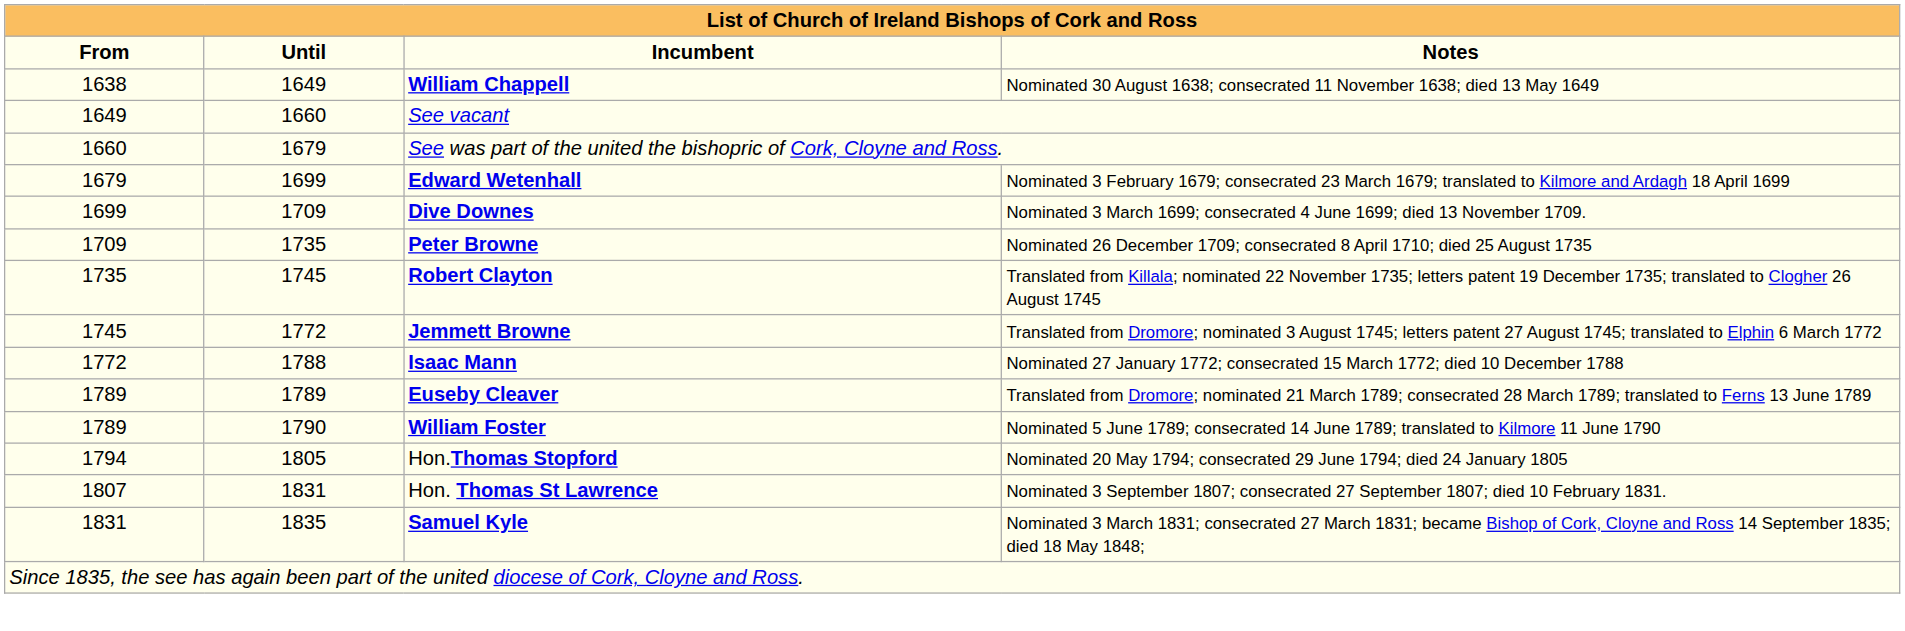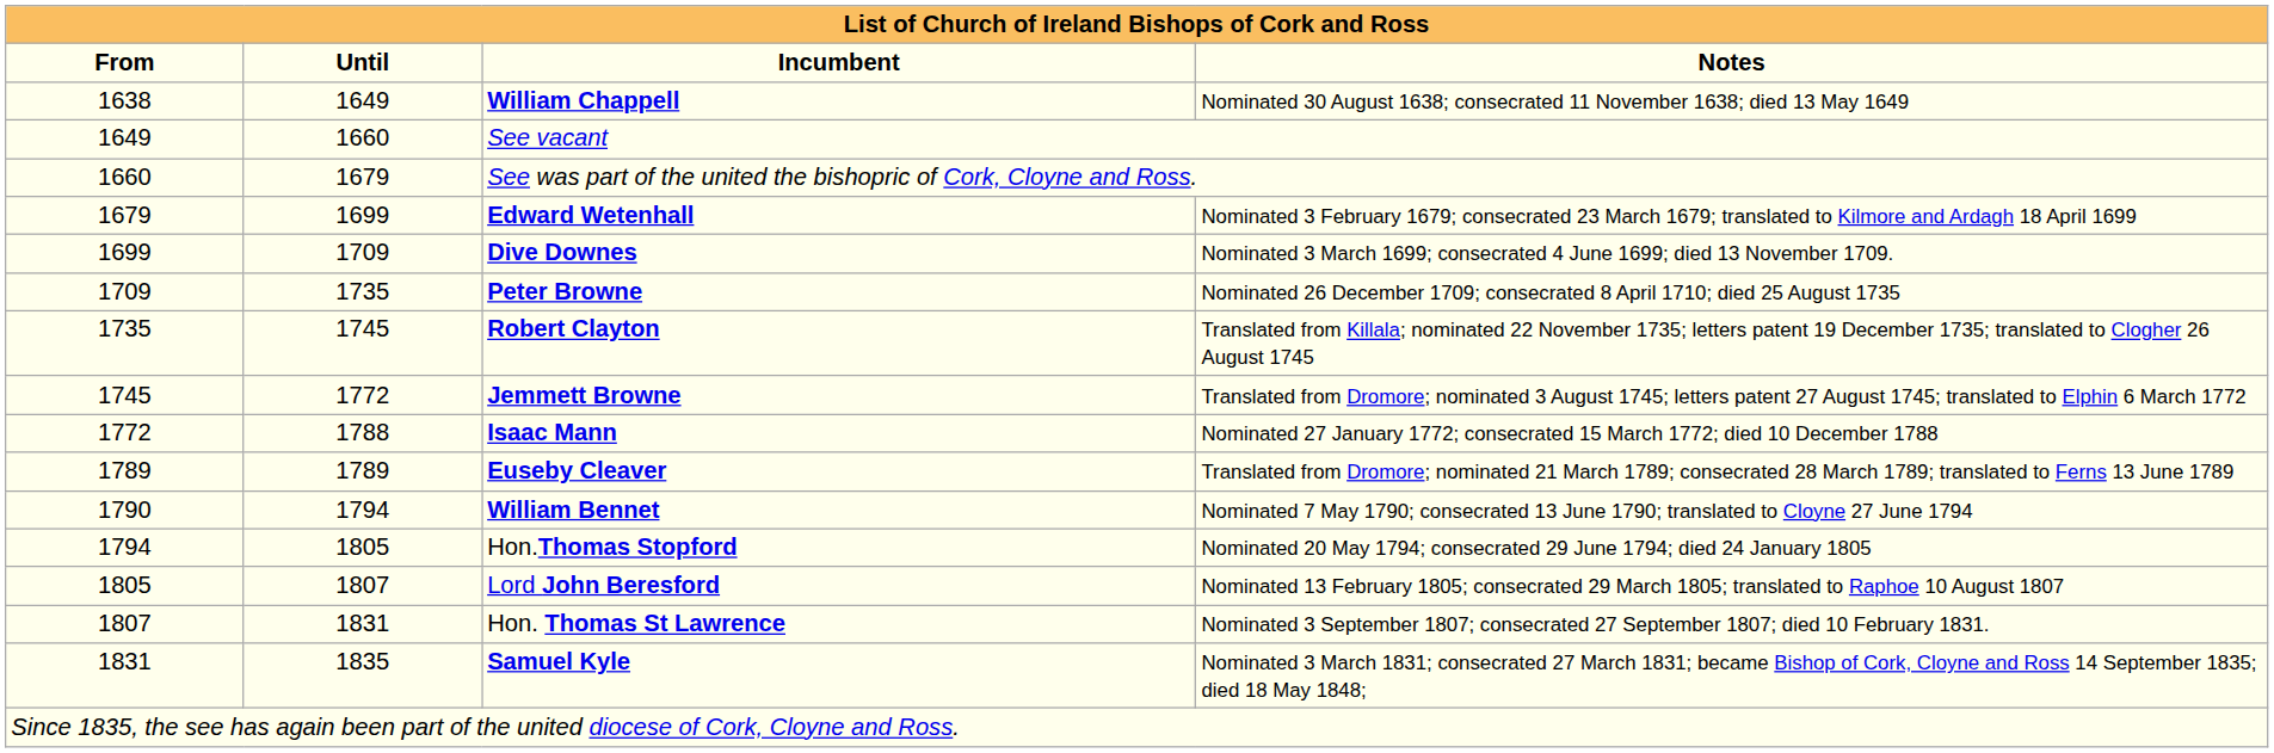 <table class="wikitable" style="width:95%; border:1">
 <tr>
 <th style="background-color:#FABE60" colspan="4">List of Church of Ireland Bishops of Cork and Ross</th>
 </tr>
 <tr align=center>
 <th style="background-color:#ffffec" width="10%">From</th>
 <th style="background-color:#ffffec" width="10%">Until</th>
 <th style="background-color:#ffffec" width="30%">Incumbent</th>
 <th style="background-color:#ffffec" width="45%">Notes</th>
 </tr>
 <tr valign=top bgcolor="#ffffec">
 <td align=center>1638</td>
 <td align=center>1649</td>
 <td><strong><a href='#'>William Chappell</a></strong></td>
 <td><small>Nominated 30 August 1638; consecrated 11 November 1638; died 13 May 1649</small></td>
 </tr>
 <tr valign=top bgcolor="#ffffec">
 <td align=center>1649</td>
 <td align=center>1660</td>
 <td colspan=2><em><a href='#'>See vacant</a></em></td>
 </tr>
 <tr valign=top bgcolor="#ffffec">
 <td align=center>1660</td>
 <td align=center>1679</td>
 <td colspan=2><em><a href='#'>See</a> was part of the united the bishopric of <a href='#'>Cork, Cloyne and Ross</a>.</em></td>
 </tr>
 <tr valign=top bgcolor="#ffffec">
 <td align=center>1679</td>
 <td align=center>1699</td>
 <td><strong><a href='#'>Edward Wetenhall</a></strong></td>
 <td><small>Nominated 3 February 1679; consecrated 23 March 1679; translated to <a href='#'>Kilmore and Ardagh</a> 18 April 1699</small></td>
 </tr>
 <tr valign=top bgcolor="#ffffec">
 <td align=center>1699</td>
 <td align=center>1709</td>
 <td><strong><a href='#'>Dive Downes</a></strong></td>
 <td><small>Nominated 3 March 1699; consecrated 4 June 1699; died 13 November 1709.</small></td>
 </tr>
 <tr valign=top bgcolor="#ffffec">
 <td align=center>1709</td>
 <td align=center>1735</td>
 <td><strong><a href='#'>Peter Browne</a></strong></td>
 <td><small>Nominated 26 December 1709; consecrated 8 April 1710; died 25 August 1735</small></td>
 </tr>
 <tr valign=top bgcolor="#ffffec">
 <td align=center>1735</td>
 <td align=center>1745</td>
 <td><strong><a href='#'>Robert Clayton</a></strong></td>
 <td><small>Translated from <a href='#'>Killala</a>; nominated 22 November 1735; letters patent 19 December 1735; translated to <a href='#'>Clogher</a> 26 August 1745</small></td>
 </tr>
 <tr valign=top bgcolor="#ffffec">
 <td align=center>1745</td>
 <td align=center>1772</td>
 <td><strong><a href='#'>Jemmett Browne</a></strong></td>
 <td><small>Translated from <a href='#'>Dromore</a>; nominated 3 August 1745; letters patent 27 August 1745; translated to <a href='#'>Elphin</a> 6 March 1772</small></td>
 </tr>
 <tr valign=top bgcolor="#ffffec">
 <td align=center>1772</td>
 <td align=center>1788</td>
 <td><strong><a href='#'>Isaac Mann</a></strong></td>
 <td><small>Nominated 27 January 1772; consecrated 15 March 1772; died 10 December 1788</small></td>
 </tr>
 <tr valign=top bgcolor="#ffffec">
 <td align=center>1789</td>
 <td align=center>1789</td>
 <td><strong><a href='#'>Euseby Cleaver</a></strong></td>
 <td><small>Translated from <a href='#'>Dromore</a>; nominated 21 March 1789; consecrated 28 March 1789; translated to <a href='#'>Ferns</a> 13 June 1789</small></td>
 </tr>
 <tr valign=top bgcolor="#ffffec">
-<td align=center>1789</td>
 <td align=center>1790</td>
-<td><strong><a href='#'>William Foster</a></strong></td>
-<td><small>Nominated 5 June 1789; consecrated 14 June 1789; translated to <a href='#'>Kilmore</a> 11 June 1790</small></td>
+<td align=center>1794</td>
+<td><strong><a href='#'>William Bennet</a></strong></td>
+<td><small>Nominated 7 May 1790; consecrated 13 June 1790; translated to <a href='#'>Cloyne</a> 27 June 1794</small></td>
 </tr>
 <tr valign=top bgcolor="#ffffec">
 <td align=center>1794</td>
 <td align=center>1805</td>
 <td>Hon.<strong><a href='#'>Thomas Stopford</a></strong></td>
 <td><small>Nominated 20 May 1794; consecrated 29 June 1794; died 24 January 1805</small></td>
+</tr>
+<tr valign=top bgcolor="#ffffec">
+<td align=center>1805</td>
+<td align=center>1807</td>
+<td><a href='#'>Lord <strong>John Beresford</strong></a></td>
+<td><small>Nominated 13 February 1805; consecrated 29 March 1805; translated to <a href='#'>Raphoe</a> 10 August 1807</small></td>
 </tr>
 <tr valign=top bgcolor="#ffffec">
 <td align=center>1807</td>
 <td align=center>1831</td>
 <td>Hon. <strong><a href='#'>Thomas St Lawrence</a></strong></td>
 <td><small>Nominated 3 September 1807; consecrated 27 September 1807; died 10 February 1831.</small></td>
 </tr>
 <tr valign=top bgcolor="#ffffec">
 <td align=center>1831</td>
 <td align=center>1835</td>
 <td><strong><a href='#'>Samuel Kyle</a></strong></td>
 <td><small>Nominated 3 March 1831; consecrated 27 March 1831; became <a href='#'>Bishop of Cork, Cloyne and Ross</a> 14 September 1835; died 18 May 1848;</small></td>
 </tr>
 <tr valign=top bgcolor="#ffffec">
 <td colspan="4"><em>Since 1835, the see has again been part of the united <a href='#'>diocese of Cork, Cloyne and Ross</a>.</em></td>
 </tr>
 </table>
